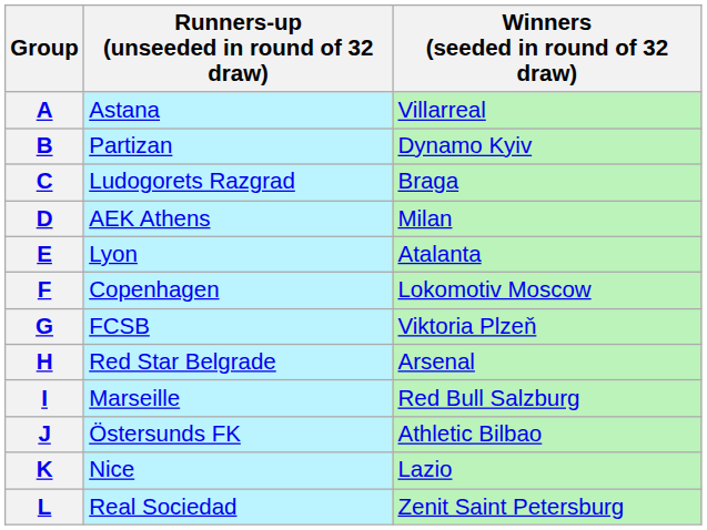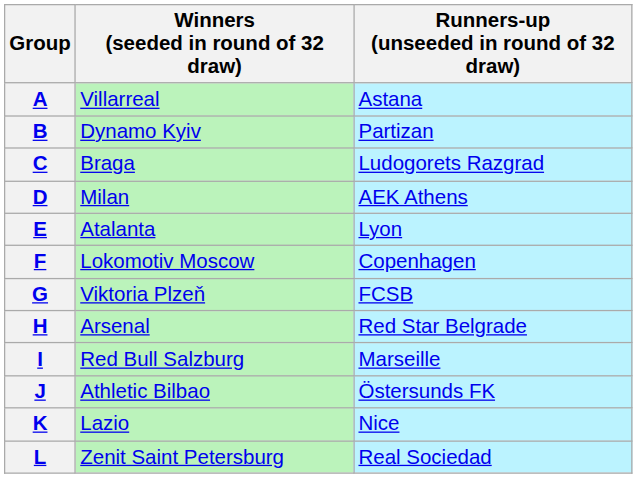 <table class="wikitable">
 <tr>
 <th>Group</th>
+<th width=210>Winners<br>(seeded in round of 32 draw)</th>
 <th width=210>Runners-up<br>(unseeded in round of 32 draw)</th>
-<th width=210>Winners<br>(seeded in round of 32 draw)</th>
 </tr>
 <tr>
 <th><a href='#'>A</a></th>
+<td bgcolor=#BBF3BB> <a href='#'>Villarreal</a></td>
 <td bgcolor=#BBF3FF> <a href='#'>Astana</a></td>
-<td bgcolor=#BBF3BB> <a href='#'>Villarreal</a></td>
 </tr>
 <tr>
 <th><a href='#'>B</a></th>
+<td bgcolor=#BBF3BB> <a href='#'>Dynamo Kyiv</a></td>
 <td bgcolor=#BBF3FF> <a href='#'>Partizan</a></td>
-<td bgcolor=#BBF3BB> <a href='#'>Dynamo Kyiv</a></td>
 </tr>
 <tr>
 <th><a href='#'>C</a></th>
+<td bgcolor=#BBF3BB> <a href='#'>Braga</a></td>
 <td bgcolor=#BBF3FF> <a href='#'>Ludogorets Razgrad</a></td>
-<td bgcolor=#BBF3BB> <a href='#'>Braga</a></td>
 </tr>
 <tr>
 <th><a href='#'>D</a></th>
+<td bgcolor=#BBF3BB> <a href='#'>Milan</a></td>
 <td bgcolor=#BBF3FF> <a href='#'>AEK Athens</a></td>
-<td bgcolor=#BBF3BB> <a href='#'>Milan</a></td>
 </tr>
 <tr>
 <th><a href='#'>E</a></th>
+<td bgcolor=#BBF3BB> <a href='#'>Atalanta</a></td>
 <td bgcolor=#BBF3FF> <a href='#'>Lyon</a></td>
-<td bgcolor=#BBF3BB> <a href='#'>Atalanta</a></td>
 </tr>
 <tr>
 <th><a href='#'>F</a></th>
+<td bgcolor=#BBF3BB> <a href='#'>Lokomotiv Moscow</a></td>
 <td bgcolor=#BBF3FF> <a href='#'>Copenhagen</a></td>
-<td bgcolor=#BBF3BB> <a href='#'>Lokomotiv Moscow</a></td>
 </tr>
 <tr>
 <th><a href='#'>G</a></th>
+<td bgcolor=#BBF3BB> <a href='#'>Viktoria Plzeň</a></td>
 <td bgcolor=#BBF3FF> <a href='#'>FCSB</a></td>
-<td bgcolor=#BBF3BB> <a href='#'>Viktoria Plzeň</a></td>
 </tr>
 <tr>
 <th><a href='#'>H</a></th>
+<td bgcolor=#BBF3BB> <a href='#'>Arsenal</a></td>
 <td bgcolor=#BBF3FF> <a href='#'>Red Star Belgrade</a></td>
-<td bgcolor=#BBF3BB> <a href='#'>Arsenal</a></td>
 </tr>
 <tr>
 <th><a href='#'>I</a></th>
+<td bgcolor=#BBF3BB> <a href='#'>Red Bull Salzburg</a></td>
 <td bgcolor=#BBF3FF> <a href='#'>Marseille</a></td>
-<td bgcolor=#BBF3BB> <a href='#'>Red Bull Salzburg</a></td>
 </tr>
 <tr>
 <th><a href='#'>J</a></th>
+<td bgcolor=#BBF3BB> <a href='#'>Athletic Bilbao</a></td>
 <td bgcolor=#BBF3FF> <a href='#'>Östersunds FK</a></td>
-<td bgcolor=#BBF3BB> <a href='#'>Athletic Bilbao</a></td>
 </tr>
 <tr>
 <th><a href='#'>K</a></th>
+<td bgcolor=#BBF3BB> <a href='#'>Lazio</a></td>
 <td bgcolor=#BBF3FF> <a href='#'>Nice</a></td>
-<td bgcolor=#BBF3BB> <a href='#'>Lazio</a></td>
 </tr>
 <tr>
 <th><a href='#'>L</a></th>
+<td bgcolor=#BBF3BB> <a href='#'>Zenit Saint Petersburg</a></td>
 <td bgcolor=#BBF3FF> <a href='#'>Real Sociedad</a></td>
-<td bgcolor=#BBF3BB> <a href='#'>Zenit Saint Petersburg</a></td>
 </tr>
 </table>
